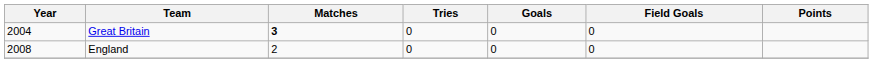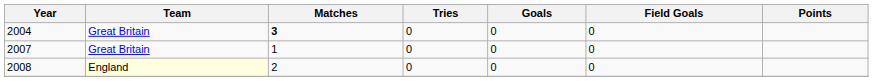 <table class="wikitable" style="font-size:75%;" width="60%">
 <tr>
 <th>Year</th>
 <th>Team</th>
 <th>Matches</th>
 <th>Tries</th>
 <th>Goals</th>
 <th>Field Goals</th>
 <th>Points</th>
 </tr>
 <tr>
 <td>2004</td>
 <td> <a href='#'>Great Britain</a></td>
 <td><strong>3</strong></td>
 <td>0</td>
 <td>0</td>
 <td>0</td>
 <td></td>
 </tr>
 <tr>
+<td>2007</td>
+<td> <a href='#'>Great Britain</a></td>
+<td>1</td>
+<td>0</td>
+<td>0</td>
+<td>0</td>
+<td></td>
+</tr>
+<tr>
 <td>2008</td>
-<td> England</td>
+<td style="background: lightyellow;"> England</td>
 <td>2</td>
 <td>0</td>
 <td>0</td>
 <td>0</td>
 <td></td>
 </tr>
 <tr>
 </tr>
 </table>
